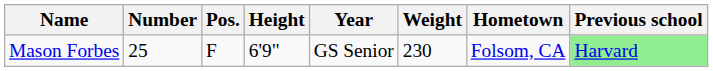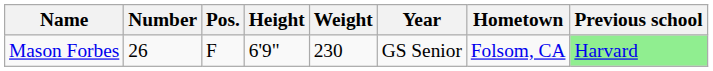 <table class="wikitable sortable" border="1">
 <tr>
 <th>Name</th>
 <th>Number</th>
 <th>Pos.</th>
 <th>Height</th>
+<th>Weight</th>
 <th>Year</th>
-<th>Weight</th>
 <th>Hometown</th>
 <th class="unsortable">Previous school</th>
 </tr>
 <tr>
 <td><a href='#'>Mason Forbes</a></td>
-<td>25</td>
+<td>26</td>
 <td>F</td>
 <td>6'9"</td>
+<td>230</td>
 <td>GS Senior</td>
-<td>230</td>
 <td><a href='#'>Folsom, CA</a></td>
 <td style="background: lightgreen;"><a href='#'>Harvard</a></td>
 </tr>
 </table>
